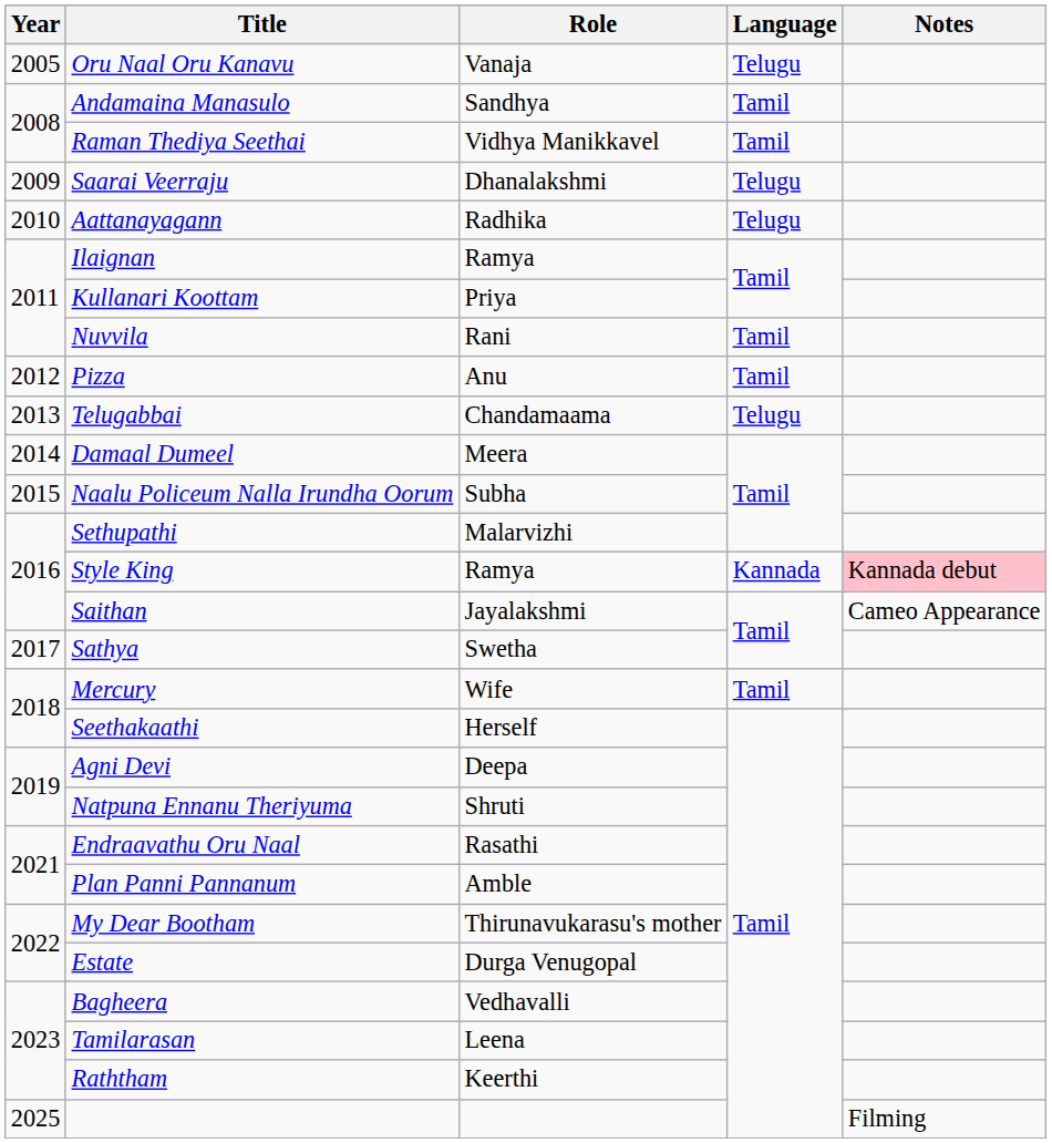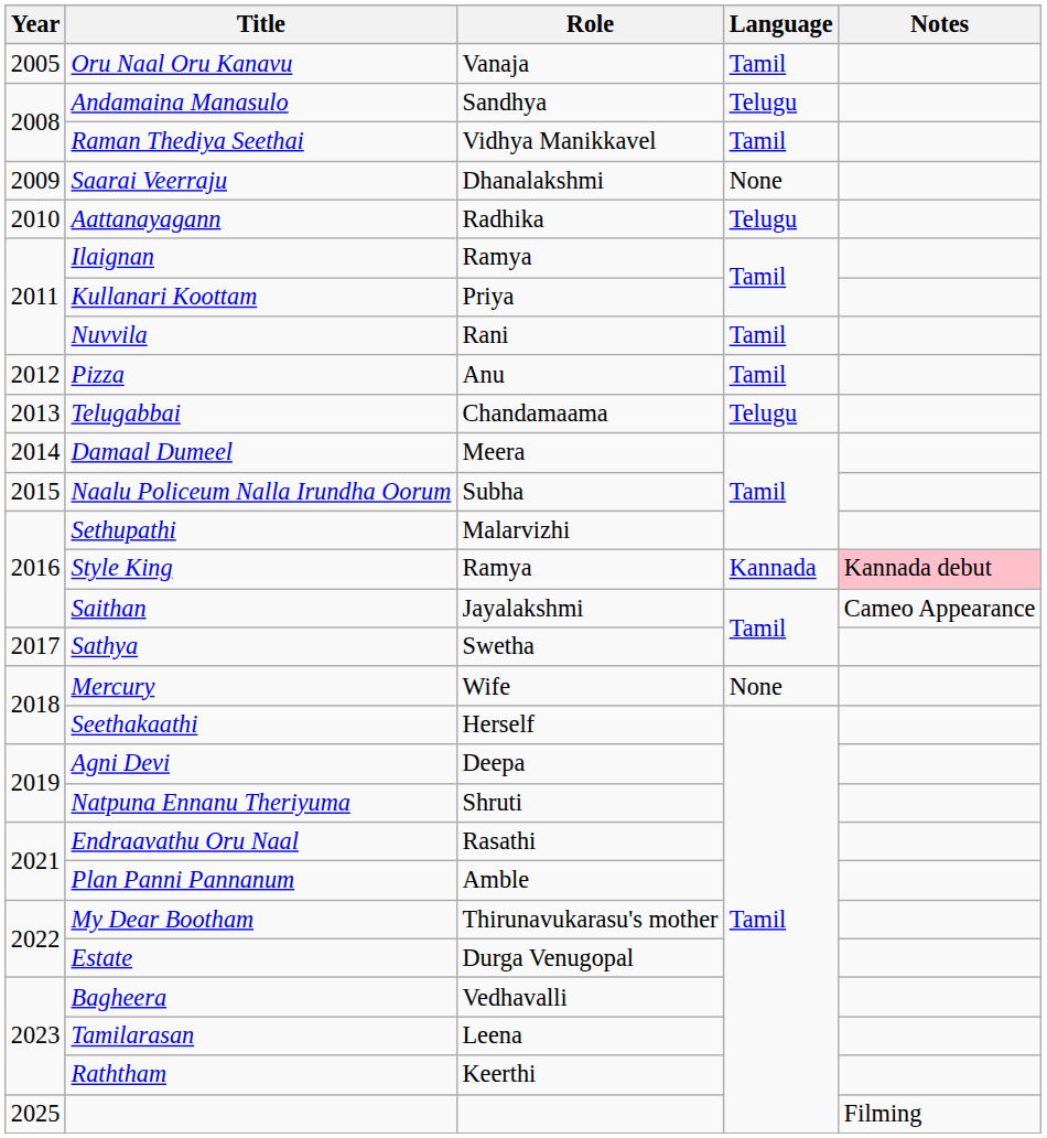 <table class="wikitable sortable">
 <tr style="background:#ccc; text-align:center;">
 <th>Year</th>
 <th>Title</th>
 <th>Role</th>
 <th>Language</th>
 <th>Notes</th>
 </tr>
 <tr>
 <td>2005</td>
 <td><em><a href='#'>Oru Naal Oru Kanavu</a></em></td>
 <td>Vanaja</td>
-<td><a href='#'>Telugu</a></td>
+<td><a href='#'>Tamil</a></td>
 <td></td>
 </tr>
 <tr>
 <td rowspan="2">2008</td>
 <td><em><a href='#'>Andamaina Manasulo</a></em></td>
 <td>Sandhya</td>
-<td><a href='#'>Tamil</a></td>
+<td><a href='#'>Telugu</a></td>
 <td></td>
 </tr>
 <tr>
 <td><em><a href='#'>Raman Thediya Seethai</a></em></td>
 <td>Vidhya Manikkavel</td>
 <td><a href='#'>Tamil</a></td>
 <td></td>
 </tr>
 <tr>
 <td>2009</td>
 <td><em><a href='#'>Saarai Veerraju</a></em></td>
 <td>Dhanalakshmi</td>
-<td><a href='#'>Telugu</a></td>
+<td>None</td>
 <td></td>
 </tr>
 <tr>
 <td>2010</td>
 <td><em><a href='#'>Aattanayagann</a></em></td>
 <td>Radhika</td>
 <td><a href='#'>Telugu</a></td>
 <td></td>
 </tr>
 <tr>
 <td rowspan="3">2011</td>
 <td><em><a href='#'>Ilaignan</a></em></td>
 <td>Ramya</td>
 <td rowspan="2"><a href='#'>Tamil</a></td>
 <td></td>
 </tr>
 <tr>
 <td><em><a href='#'>Kullanari Koottam</a></em></td>
 <td>Priya</td>
 <td></td>
 </tr>
 <tr>
 <td><em><a href='#'>Nuvvila</a></em></td>
 <td>Rani</td>
 <td><a href='#'>Tamil</a></td>
 <td></td>
 </tr>
 <tr>
 <td>2012</td>
 <td><em><a href='#'>Pizza</a></em></td>
 <td>Anu</td>
 <td><a href='#'>Tamil</a></td>
 <td></td>
 </tr>
 <tr>
 <td>2013</td>
 <td><em><a href='#'>Telugabbai</a></em></td>
 <td>Chandamaama</td>
 <td><a href='#'>Telugu</a></td>
 <td></td>
 </tr>
 <tr>
 <td>2014</td>
 <td><em><a href='#'>Damaal Dumeel</a></em></td>
 <td>Meera</td>
 <td rowspan="3"><a href='#'>Tamil</a></td>
 <td></td>
 </tr>
 <tr>
 <td>2015</td>
 <td><em><a href='#'>Naalu Policeum Nalla Irundha Oorum</a></em></td>
 <td>Subha</td>
 <td></td>
 </tr>
 <tr>
 <td rowspan="3">2016</td>
 <td><em><a href='#'>Sethupathi</a></em></td>
 <td>Malarvizhi</td>
 <td></td>
 </tr>
 <tr>
 <td><em><a href='#'>Style King</a></em></td>
 <td>Ramya</td>
 <td><a href='#'>Kannada</a></td>
 <td style="background: pink;">Kannada debut</td>
 </tr>
 <tr>
 <td><em><a href='#'>Saithan</a></em></td>
 <td>Jayalakshmi</td>
 <td rowspan="2"><a href='#'>Tamil</a></td>
 <td>Cameo Appearance</td>
 </tr>
 <tr>
 <td>2017</td>
 <td><em><a href='#'>Sathya</a></em></td>
 <td>Swetha</td>
 <td></td>
 </tr>
 <tr>
 <td rowspan=2>2018</td>
 <td><em><a href='#'>Mercury</a></em></td>
 <td>Wife</td>
-<td><a href='#'>Tamil</a></td>
+<td>None</td>
 <td></td>
 </tr>
 <tr>
 <td><em><a href='#'>Seethakaathi</a></em></td>
 <td>Herself</td>
 <td rowspan="11"><a href='#'>Tamil</a></td>
 <td></td>
 </tr>
 <tr>
 <td rowspan=2>2019</td>
 <td><em><a href='#'>Agni Devi</a></em></td>
 <td>Deepa</td>
 <td></td>
 </tr>
 <tr>
 <td><em><a href='#'>Natpuna Ennanu Theriyuma</a></em></td>
 <td>Shruti</td>
 <td></td>
 </tr>
 <tr>
 <td rowspan=2>2021</td>
 <td><em><a href='#'>Endraavathu Oru Naal</a></em></td>
 <td>Rasathi</td>
 <td></td>
 </tr>
 <tr>
 <td><em><a href='#'>Plan Panni Pannanum</a></em></td>
 <td>Amble</td>
 <td></td>
 </tr>
 <tr>
 <td rowspan=2>2022</td>
 <td><em><a href='#'>My Dear Bootham</a></em></td>
 <td>Thirunavukarasu's mother</td>
 <td></td>
 </tr>
 <tr>
 <td><em><a href='#'>Estate</a></em></td>
 <td>Durga Venugopal</td>
 <td></td>
 </tr>
 <tr>
 <td rowspan="3">2023</td>
 <td><em><a href='#'>Bagheera</a></em></td>
 <td>Vedhavalli</td>
 <td></td>
 </tr>
 <tr>
 <td><em><a href='#'>Tamilarasan</a></em></td>
 <td>Leena</td>
 <td></td>
 </tr>
 <tr>
 <td><em><a href='#'>Raththam</a></em></td>
 <td>Keerthi</td>
 <td></td>
 </tr>
 <tr>
 <td rowspan="1">2025</td>
 <td></td>
 <td></td>
 <td>Filming</td>
 </tr>
 <tr>
 </tr>
 </table>
